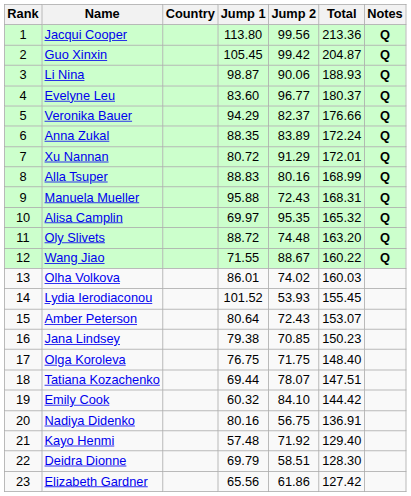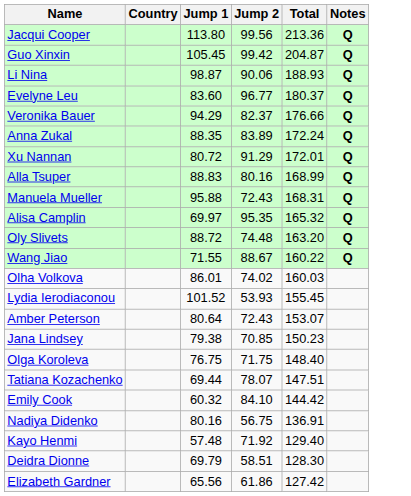 <table class="wikitable sortable" style="text-align:center">
 <tr>
-<th>Rank</th>
 <th>Name</th>
 <th>Country</th>
 <th>Jump 1</th>
 <th>Jump 2</th>
 <th>Total</th>
 <th>Notes</th>
 </tr>
 <tr bgcolor="#ccffcc">
-<td>1</td>
 <td align=left><a href='#'>Jacqui Cooper</a></td>
 <td align=left></td>
 <td>113.80</td>
 <td>99.56</td>
 <td>213.36</td>
 <td><strong>Q</strong></td>
 </tr>
 <tr bgcolor="#ccffcc">
-<td>2</td>
 <td align=left><a href='#'>Guo Xinxin</a></td>
 <td align=left></td>
 <td>105.45</td>
 <td>99.42</td>
 <td>204.87</td>
 <td><strong>Q</strong></td>
 </tr>
 <tr bgcolor="#ccffcc">
-<td>3</td>
 <td align=left><a href='#'>Li Nina</a></td>
 <td align=left></td>
 <td>98.87</td>
 <td>90.06</td>
 <td>188.93</td>
 <td><strong>Q</strong></td>
 </tr>
 <tr bgcolor="#ccffcc">
-<td>4</td>
 <td align=left><a href='#'>Evelyne Leu</a></td>
 <td align=left></td>
 <td>83.60</td>
 <td>96.77</td>
 <td>180.37</td>
 <td><strong>Q</strong></td>
 </tr>
 <tr bgcolor="#ccffcc">
-<td>5</td>
 <td align=left><a href='#'>Veronika Bauer</a></td>
 <td align=left></td>
 <td>94.29</td>
 <td>82.37</td>
 <td>176.66</td>
 <td><strong>Q</strong></td>
 </tr>
 <tr bgcolor="#ccffcc">
-<td>6</td>
 <td align=left><a href='#'>Anna Zukal</a></td>
 <td align=left></td>
 <td>88.35</td>
 <td>83.89</td>
 <td>172.24</td>
 <td><strong>Q</strong></td>
 </tr>
 <tr bgcolor="#ccffcc">
-<td>7</td>
 <td align=left><a href='#'>Xu Nannan</a></td>
 <td align=left></td>
 <td>80.72</td>
 <td>91.29</td>
 <td>172.01</td>
 <td><strong>Q</strong></td>
 </tr>
 <tr bgcolor="#ccffcc">
-<td>8</td>
 <td align=left><a href='#'>Alla Tsuper</a></td>
 <td align=left></td>
 <td>88.83</td>
 <td>80.16</td>
 <td>168.99</td>
 <td><strong>Q</strong></td>
 </tr>
 <tr bgcolor="#ccffcc">
-<td>9</td>
 <td align=left><a href='#'>Manuela Mueller</a></td>
 <td align=left></td>
 <td>95.88</td>
 <td>72.43</td>
 <td>168.31</td>
 <td><strong>Q</strong></td>
 </tr>
 <tr bgcolor="#ccffcc">
-<td>10</td>
 <td align=left><a href='#'>Alisa Camplin</a></td>
 <td align=left></td>
 <td>69.97</td>
 <td>95.35</td>
 <td>165.32</td>
 <td><strong>Q</strong></td>
 </tr>
 <tr bgcolor="#ccffcc">
-<td>11</td>
 <td align=left><a href='#'>Oly Slivets</a></td>
 <td align=left></td>
 <td>88.72</td>
 <td>74.48</td>
 <td>163.20</td>
 <td><strong>Q</strong></td>
 </tr>
 <tr bgcolor="#ccffcc">
-<td>12</td>
 <td align=left><a href='#'>Wang Jiao</a></td>
 <td align=left></td>
 <td>71.55</td>
 <td>88.67</td>
 <td>160.22</td>
 <td><strong>Q</strong></td>
 </tr>
 <tr>
-<td>13</td>
 <td align=left><a href='#'>Olha Volkova</a></td>
 <td align=left></td>
 <td>86.01</td>
 <td>74.02</td>
 <td>160.03</td>
 <td></td>
 </tr>
 <tr>
-<td>14</td>
 <td align=left><a href='#'>Lydia Ierodiaconou</a></td>
 <td align=left></td>
 <td>101.52</td>
 <td>53.93</td>
 <td>155.45</td>
 <td></td>
 </tr>
 <tr>
-<td>15</td>
 <td align=left><a href='#'>Amber Peterson</a></td>
 <td align=left></td>
 <td>80.64</td>
 <td>72.43</td>
 <td>153.07</td>
 <td></td>
 </tr>
 <tr>
-<td>16</td>
 <td align=left><a href='#'>Jana Lindsey</a></td>
 <td align=left></td>
 <td>79.38</td>
 <td>70.85</td>
 <td>150.23</td>
 <td></td>
 </tr>
 <tr>
-<td>17</td>
 <td align=left><a href='#'>Olga Koroleva</a></td>
 <td align=left></td>
 <td>76.75</td>
 <td>71.75</td>
 <td>148.40</td>
 <td></td>
 </tr>
 <tr>
-<td>18</td>
 <td align=left><a href='#'>Tatiana Kozachenko</a></td>
 <td align=left></td>
 <td>69.44</td>
 <td>78.07</td>
 <td>147.51</td>
 <td></td>
 </tr>
 <tr>
-<td>19</td>
 <td align=left><a href='#'>Emily Cook</a></td>
 <td align=left></td>
 <td>60.32</td>
 <td>84.10</td>
 <td>144.42</td>
 <td></td>
 </tr>
 <tr>
-<td>20</td>
 <td align=left><a href='#'>Nadiya Didenko</a></td>
 <td align=left></td>
 <td>80.16</td>
 <td>56.75</td>
 <td>136.91</td>
 <td></td>
 </tr>
 <tr>
-<td>21</td>
 <td align=left><a href='#'>Kayo Henmi</a></td>
 <td align=left></td>
 <td>57.48</td>
 <td>71.92</td>
 <td>129.40</td>
 <td></td>
 </tr>
 <tr>
-<td>22</td>
 <td align=left><a href='#'>Deidra Dionne</a></td>
 <td align=left></td>
 <td>69.79</td>
 <td>58.51</td>
 <td>128.30</td>
 <td></td>
 </tr>
 <tr>
-<td>23</td>
 <td align=left><a href='#'>Elizabeth Gardner</a></td>
 <td align=left></td>
 <td>65.56</td>
 <td>61.86</td>
 <td>127.42</td>
 <td></td>
 </tr>
 </table>
